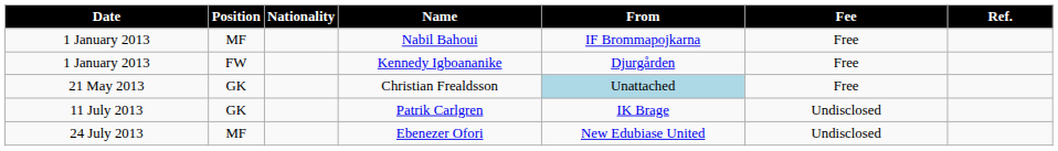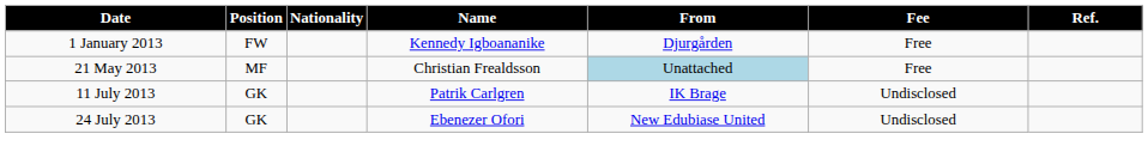 <table class="wikitable"  style="text-align:center; font-size:90%; ">
 <tr>
 <th style="background:#000000; color:white; width:200px;">Date</th>
 <th style="background:#000000; color:white; width:50px;">Position</th>
 <th style="background:#000000; color:white; width:50px;">Nationality</th>
 <th style="background:#000000; color:white; width:200px;">Name</th>
 <th style="background:#000000; color:white; width:200px;">From</th>
 <th style="background:#000000; color:white; width:200px;">Fee</th>
 <th style="background:#000000; color:white; width:100px;">Ref.</th>
 </tr>
 <tr>
 <td>1 January 2013</td>
-<td>MF</td>
-<td></td>
-<td><a href='#'>Nabil Bahoui</a></td>
-<td><a href='#'>IF Brommapojkarna</a></td>
-<td>Free</td>
-<td></td>
-</tr>
-<tr>
-<td>1 January 2013</td>
 <td>FW</td>
 <td></td>
 <td><a href='#'>Kennedy Igboananike</a></td>
 <td><a href='#'>Djurgården</a></td>
 <td>Free</td>
 <td></td>
 </tr>
 <tr>
 <td>21 May 2013</td>
-<td>GK</td>
+<td>MF</td>
 <td></td>
 <td>Christian Frealdsson</td>
 <td style="background: lightblue;">Unattached</td>
 <td>Free</td>
 <td></td>
 </tr>
 <tr>
 <td>11 July 2013</td>
 <td>GK</td>
 <td></td>
 <td><a href='#'>Patrik Carlgren</a></td>
 <td><a href='#'>IK Brage</a></td>
 <td>Undisclosed</td>
 <td></td>
 </tr>
 <tr>
 <td>24 July 2013</td>
-<td>MF</td>
+<td>GK</td>
 <td></td>
 <td><a href='#'>Ebenezer Ofori</a></td>
 <td><a href='#'>New Edubiase United</a></td>
 <td>Undisclosed</td>
 <td></td>
 </tr>
 </table>
